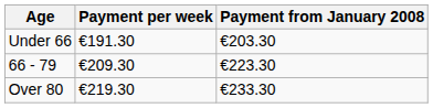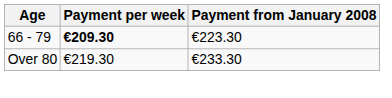 <table class="wikitable">
 <tr>
 <th>Age</th>
 <th>Payment per week</th>
 <th>Payment from January 2008</th>
 </tr>
 <tr>
-<td>Under 66</td>
-<td>€191.30</td>
-<td>€203.30</td>
-</tr>
-<tr>
 <td>66 - 79</td>
-<td>€209.30</td>
+<td><strong>€209.30</strong></td>
 <td>€223.30</td>
 </tr>
 <tr>
 <td>Over 80</td>
 <td>€219.30</td>
 <td>€233.30</td>
 </tr>
 </table>
